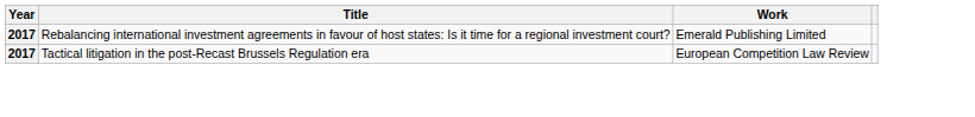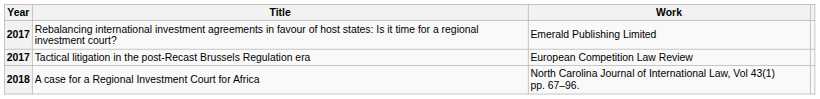 <table class="wikitable">
 <tr>
 <th scope="col">Year</th>
 <th scope="col">Title</th>
 <th scope="col">Work</th>
 <th scope="col"></th>
 </tr>
 <tr>
 <th scope="row">2017</th>
 <td>Rebalancing international investment agreements in favour of host states: Is it time for a regional investment court?</td>
 <td>Emerald Publishing Limited</td>
 <td></td>
 </tr>
 <tr>
 <th scope="row">2017</th>
 <td>Tactical litigation in the post-Recast Brussels Regulation era</td>
 <td>European Competition Law Review</td>
 <td></td>
 </tr>
+<tr>
+<th scope="row">2018</th>
+<td>A case for a Regional Investment Court for Africa</td>
+<td>North Carolina Journal of International Law, Vol 43(1) pp. 67–96.</td>
+<td></td>
+</tr>
 </table>
